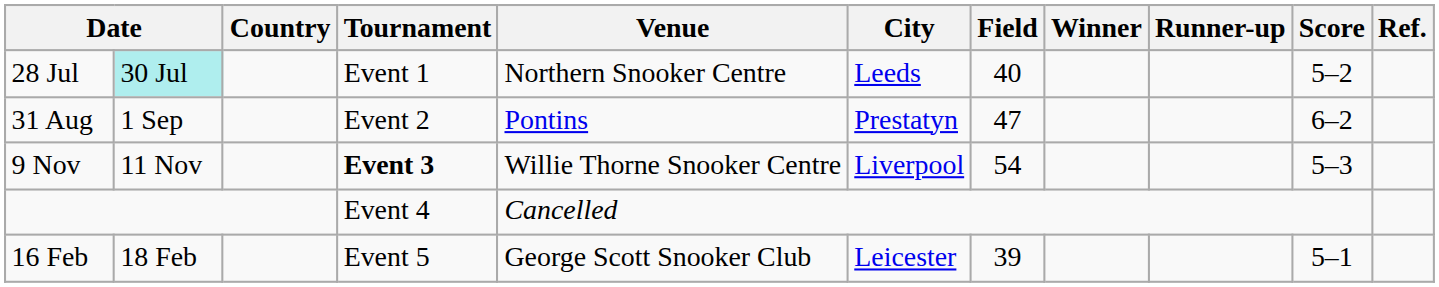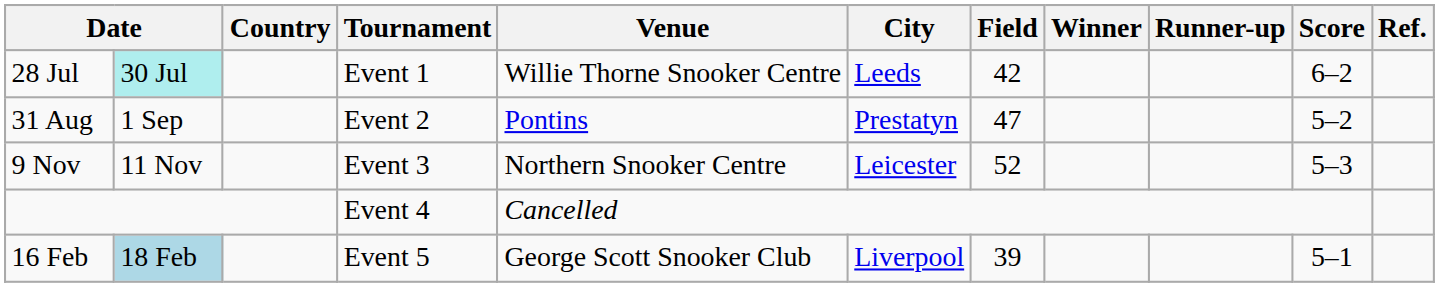 <table class="wikitable" style="font-size: 85%">
 <tr>
 <th colspan="2" style="width:100px; text-align:center;">Date</th>
 <th>Country</th>
 <th>Tournament</th>
 <th>Venue</th>
 <th>City</th>
 <th>Field</th>
 <th>Winner</th>
 <th>Runner-up</th>
 <th>Score</th>
 <th>Ref.</th>
 </tr>
 <tr>
 <td>28 Jul</td>
 <td style="background: paleturquoise;">30 Jul</td>
 <td></td>
 <td>Event 1</td>
-<td>Northern Snooker Centre</td>
+<td>Willie Thorne Snooker Centre</td>
 <td><a href='#'>Leeds</a></td>
-<td align=center>40</td>
+<td align=center>42</td>
 <td></td>
 <td></td>
-<td align=center>5–2</td>
+<td align=center>6–2</td>
 <td align=center></td>
 </tr>
 <tr>
 <td>31 Aug</td>
 <td>1 Sep</td>
 <td></td>
 <td>Event 2</td>
 <td><a href='#'>Pontins</a></td>
 <td><a href='#'>Prestatyn</a></td>
 <td align=center>47</td>
 <td></td>
 <td></td>
-<td align=center>6–2</td>
+<td align=center>5–2</td>
 <td align=center></td>
 </tr>
 <tr>
 <td>9 Nov</td>
 <td>11 Nov</td>
 <td></td>
-<td><strong>Event 3</strong></td>
-<td>Willie Thorne Snooker Centre</td>
-<td><a href='#'>Liverpool</a></td>
-<td align=center>54</td>
+<td>Event 3</td>
+<td>Northern Snooker Centre</td>
+<td><a href='#'>Leicester</a></td>
+<td align=center>52</td>
 <td></td>
 <td></td>
 <td align=center>5–3</td>
 <td align=center></td>
 </tr>
 <tr>
 <td colspan=3 style="text-align"></td>
 <td>Event 4</td>
 <td colspan=6 style="text-align:left"><em>Cancelled</em></td>
 <td align=center></td>
 </tr>
 <tr>
 <td>16 Feb</td>
-<td>18 Feb</td>
+<td style="background: lightblue;">18 Feb</td>
 <td></td>
 <td>Event 5</td>
 <td>George Scott Snooker Club</td>
-<td><a href='#'>Leicester</a></td>
+<td><a href='#'>Liverpool</a></td>
 <td align=center>39</td>
 <td></td>
 <td></td>
 <td align=center>5–1</td>
 <td align=center></td>
 </tr>
 </table>
